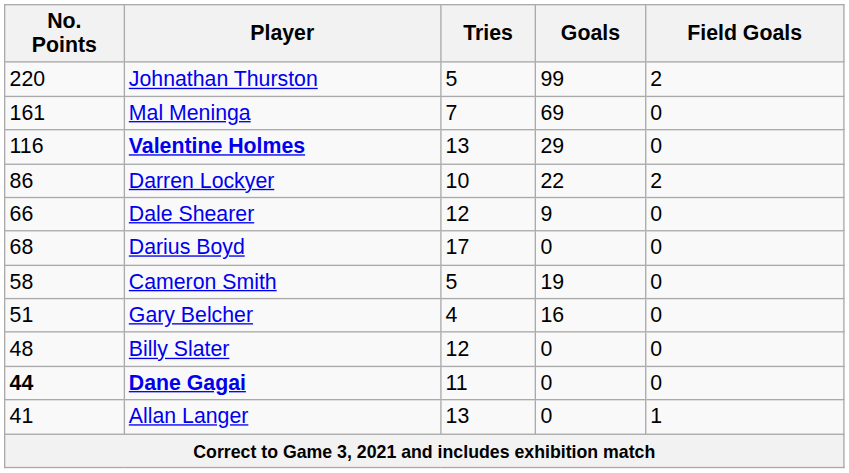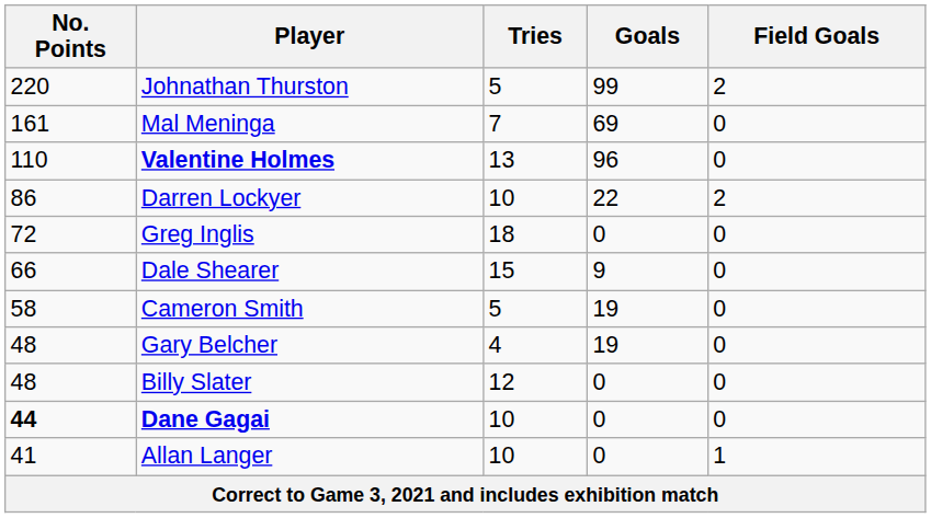 <table class="wikitable" width=50%>
 <tr>
 <th>No.<br>Points</th>
 <th>Player</th>
 <th>Tries</th>
 <th>Goals</th>
 <th>Field Goals</th>
 </tr>
 <tr>
 <td>220</td>
 <td><a href='#'>Johnathan Thurston</a></td>
 <td>5</td>
 <td>99</td>
 <td>2</td>
 </tr>
 <tr>
 <td>161</td>
 <td><a href='#'>Mal Meninga</a></td>
 <td>7</td>
 <td>69</td>
 <td>0</td>
 </tr>
 <tr>
-<td>116</td>
+<td>110</td>
 <td><strong><a href='#'>Valentine Holmes</a></strong></td>
 <td>13</td>
-<td>29</td>
+<td>96</td>
 <td>0</td>
 </tr>
 <tr>
 <td>86</td>
 <td><a href='#'>Darren Lockyer</a></td>
 <td>10</td>
 <td>22</td>
 <td>2</td>
 </tr>
 <tr>
-<td>66</td>
-<td><a href='#'>Dale Shearer</a></td>
-<td>12</td>
-<td>9</td>
+<td>72</td>
+<td><a href='#'>Greg Inglis</a></td>
+<td>18</td>
+<td>0</td>
 <td>0</td>
 </tr>
 <tr>
-<td>68</td>
-<td><a href='#'>Darius Boyd</a></td>
-<td>17</td>
-<td>0</td>
+<td>66</td>
+<td><a href='#'>Dale Shearer</a></td>
+<td>15</td>
+<td>9</td>
 <td>0</td>
 </tr>
 <tr>
 <td>58</td>
 <td><a href='#'>Cameron Smith</a></td>
 <td>5</td>
 <td>19</td>
 <td>0</td>
 </tr>
 <tr>
-<td>51</td>
+<td>48</td>
 <td><a href='#'>Gary Belcher</a></td>
 <td>4</td>
-<td>16</td>
+<td>19</td>
 <td>0</td>
 </tr>
 <tr>
 <td>48</td>
 <td><a href='#'>Billy Slater</a></td>
 <td>12</td>
 <td>0</td>
 <td>0</td>
 </tr>
 <tr>
 <td><strong>44</strong></td>
 <td><strong><a href='#'>Dane Gagai</a></strong></td>
-<td>11</td>
+<td>10</td>
 <td>0</td>
 <td>0</td>
 </tr>
 <tr>
 <td>41</td>
 <td><a href='#'>Allan Langer</a></td>
-<td>13</td>
+<td>10</td>
 <td>0</td>
 <td>1</td>
 </tr>
 <tr>
 <th colspan="5"><small>Correct to Game 3, 2021 and includes exhibition match</small></th>
 </tr>
 </table>
